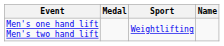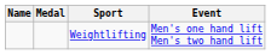 <table class="wikitable sortable" style="font-size:90%">
 <tr>
-<th>Event</th>
+<th>Name</th>
 <th>Medal</th>
 <th>Sport</th>
-<th>Name</th>
+<th>Event</th>
 </tr>
 <tr>
-<td><a href='#'>Men's one hand lift</a><br><a href='#'>Men's two hand lift</a></td>
+<td></td>
 <td><br></td>
 <td><a href='#'>Weightlifting</a></td>
-<td></td>
+<td><a href='#'>Men's one hand lift</a><br><a href='#'>Men's two hand lift</a></td>
 </tr>
 </table>
